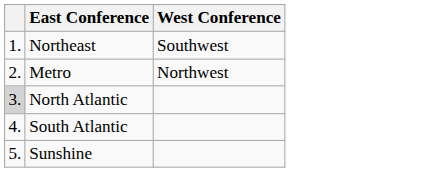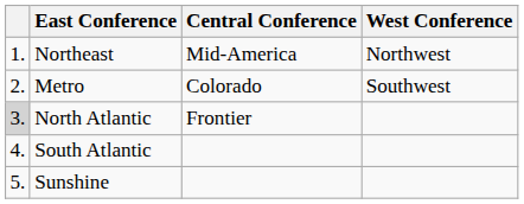 <table class="wikitable">
 <tr>
 <th></th>
 <th>East Conference</th>
+<th>Central Conference</th>
 <th>West Conference</th>
 </tr>
 <tr>
 <td>1.</td>
 <td>Northeast</td>
-<td>Southwest</td>
+<td>Mid-America</td>
+<td>Northwest</td>
 </tr>
 <tr>
 <td>2.</td>
 <td>Metro</td>
-<td>Northwest</td>
+<td>Colorado</td>
+<td>Southwest</td>
 </tr>
 <tr>
 <td style="background: lightgrey;">3.</td>
 <td>North Atlantic</td>
+<td>Frontier</td>
 <td></td>
 </tr>
 <tr>
 <td>4.</td>
 <td>South Atlantic</td>
 <td></td>
+<td></td>
 </tr>
 <tr>
 <td>5.</td>
 <td>Sunshine</td>
 <td></td>
+<td></td>
 </tr>
 </table>
